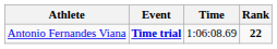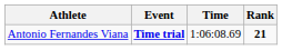 <table class=wikitable style="font-size:90%">
 <tr>
 <th>Athlete</th>
 <th>Event</th>
 <th>Time</th>
 <th>Rank</th>
 </tr>
 <tr>
 <td><a href='#'>Antonio Fernandes Viana</a></td>
 <td><strong><a href='#'>Time trial</a></strong></td>
 <td align=center>1:06:08.69</td>
-<td align=center><strong>22</strong></td>
+<td align=center><strong>21</strong></td>
 </tr>
 </table>
